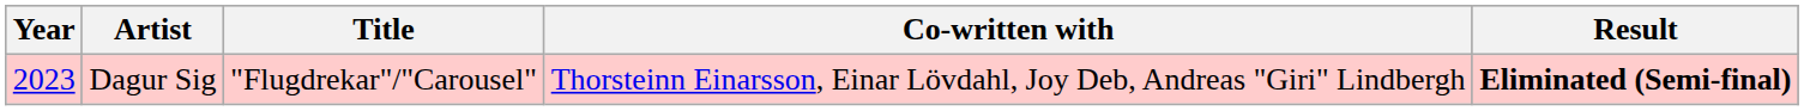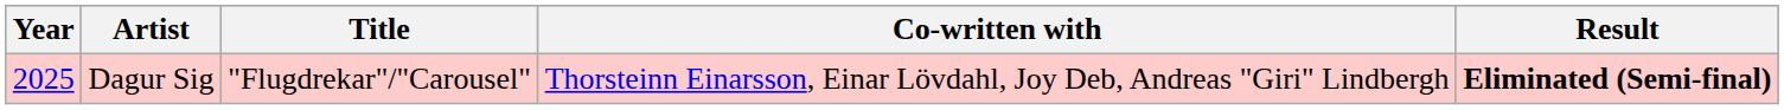 <table class="wikitable plainrowheaders">
 <tr>
 <th scope="col">Year</th>
 <th scope="col">Artist</th>
 <th scope="col">Title</th>
 <th scope="col">Co-written with</th>
 <th scope="col">Result</th>
 </tr>
 <tr bgcolor="#ffcccc">
-<td><a href='#'>2023</a></td>
+<td><a href='#'>2025</a></td>
 <td>Dagur Sig</td>
 <td>"Flugdrekar"/"Carousel"</td>
 <td><a href='#'>Thorsteinn Einarsson</a>, Einar Lövdahl, Joy Deb, Andreas "Giri" Lindbergh</td>
 <td><strong>Eliminated (Semi-final)</strong></td>
 </tr>
 </table>
